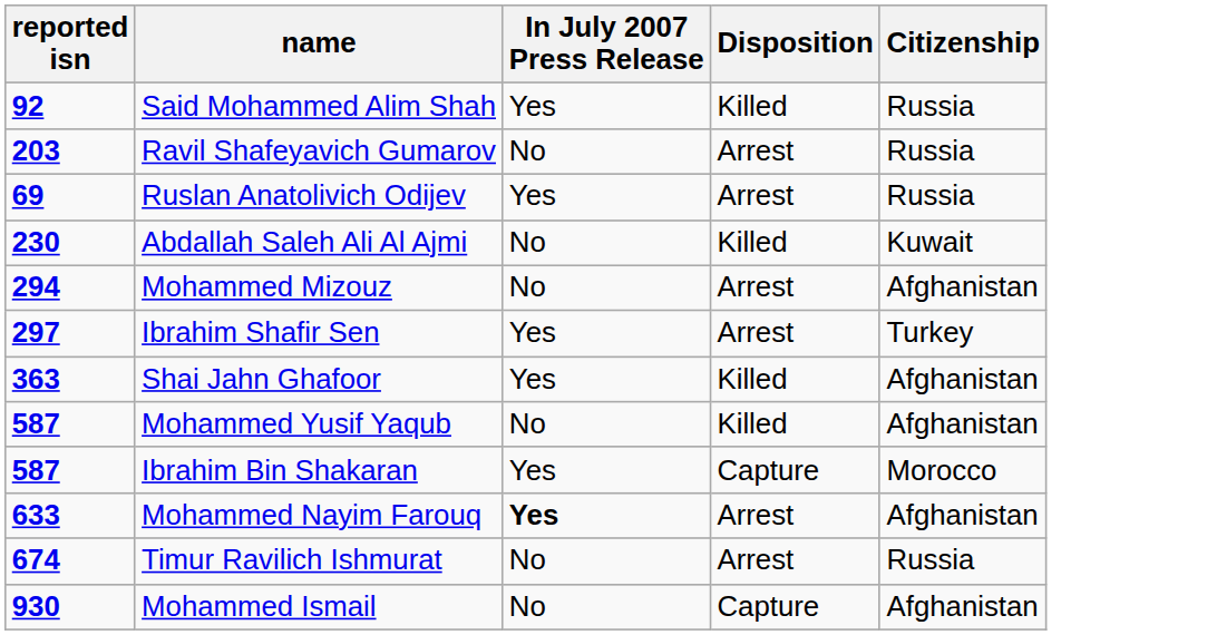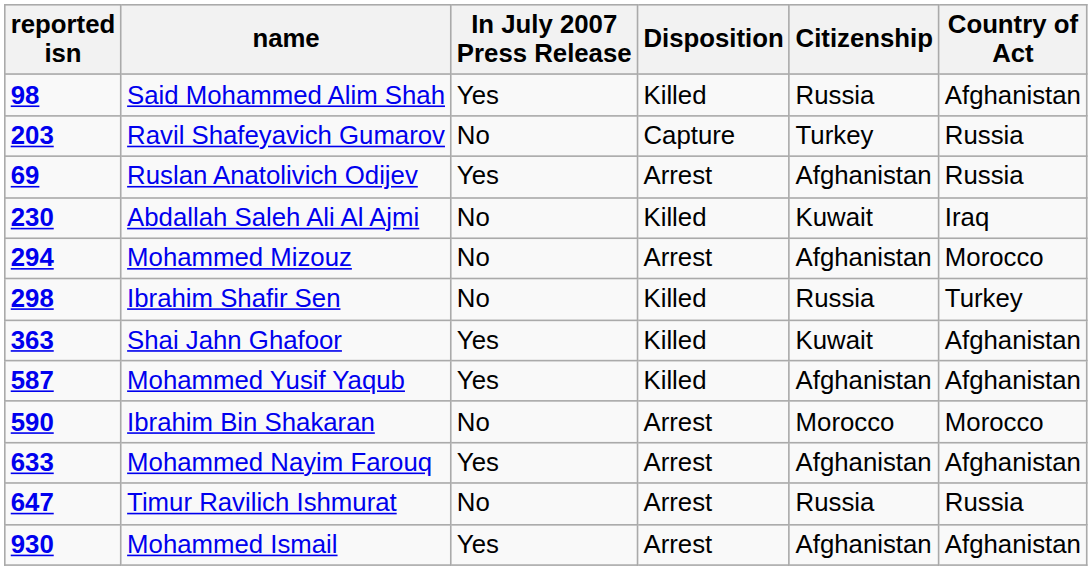 <table class="wikitable">
 <tr>
 <th>reported<br>isn</th>
 <th>name</th>
 <th>In July 2007<br>Press Release</th>
 <th>Disposition</th>
 <th>Citizenship</th>
+<th>Country of<br>Act</th>
 </tr>
 <tr>
-<td><strong><a href='#'>92</a></strong></td>
+<td><strong><a href='#'>98</a></strong></td>
 <td><a href='#'>Said Mohammed Alim Shah</a></td>
 <td>Yes</td>
 <td>Killed</td>
 <td>Russia</td>
+<td>Afghanistan</td>
 </tr>
 <tr>
 <td><strong><a href='#'>203</a></strong></td>
 <td><a href='#'>Ravil Shafeyavich Gumarov</a></td>
 <td>No</td>
-<td>Arrest</td>
+<td>Capture</td>
+<td>Turkey</td>
 <td>Russia</td>
 </tr>
 <tr>
 <td><strong><a href='#'>69</a></strong></td>
 <td><a href='#'>Ruslan Anatolivich Odijev</a></td>
 <td>Yes</td>
 <td>Arrest</td>
+<td>Afghanistan</td>
 <td>Russia</td>
 </tr>
 <tr>
 <td><strong><a href='#'>230</a></strong></td>
 <td><a href='#'>Abdallah Saleh Ali Al Ajmi</a></td>
 <td>No</td>
 <td>Killed</td>
 <td>Kuwait</td>
+<td>Iraq</td>
 </tr>
 <tr>
 <td><strong><a href='#'>294</a></strong></td>
 <td><a href='#'>Mohammed Mizouz</a></td>
 <td>No</td>
 <td>Arrest</td>
 <td>Afghanistan</td>
+<td>Morocco</td>
 </tr>
 <tr>
-<td><strong><a href='#'>297</a></strong></td>
+<td><strong><a href='#'>298</a></strong></td>
 <td><a href='#'>Ibrahim Shafir Sen</a></td>
-<td>Yes</td>
-<td>Arrest</td>
+<td>No</td>
+<td>Killed</td>
+<td>Russia</td>
 <td>Turkey</td>
 </tr>
 <tr>
 <td><strong><a href='#'>363</a></strong></td>
 <td><a href='#'>Shai Jahn Ghafoor</a></td>
 <td>Yes</td>
 <td>Killed</td>
+<td>Kuwait</td>
 <td>Afghanistan</td>
 </tr>
 <tr>
 <td><strong><a href='#'>587</a></strong></td>
 <td><a href='#'>Mohammed Yusif Yaqub</a></td>
-<td>No</td>
+<td>Yes</td>
 <td>Killed</td>
+<td>Afghanistan</td>
 <td>Afghanistan</td>
 </tr>
 <tr>
-<td><strong><a href='#'>587</a></strong></td>
+<td><strong><a href='#'>590</a></strong></td>
 <td><a href='#'>Ibrahim Bin Shakaran</a></td>
-<td>Yes</td>
-<td>Capture</td>
+<td>No</td>
+<td>Arrest</td>
+<td>Morocco</td>
 <td>Morocco</td>
 </tr>
 <tr>
 <td><strong><a href='#'>633</a></strong></td>
 <td><a href='#'>Mohammed Nayim Farouq</a></td>
-<td><strong>Yes</strong></td>
+<td>Yes</td>
 <td>Arrest</td>
+<td>Afghanistan</td>
 <td>Afghanistan</td>
 </tr>
 <tr>
-<td><strong><a href='#'>674</a></strong></td>
+<td><strong><a href='#'>647</a></strong></td>
 <td><a href='#'>Timur Ravilich Ishmurat</a></td>
 <td>No</td>
 <td>Arrest</td>
+<td>Russia</td>
 <td>Russia</td>
 </tr>
 <tr>
 <td><strong><a href='#'>930</a></strong></td>
 <td><a href='#'>Mohammed Ismail</a></td>
-<td>No</td>
-<td>Capture</td>
+<td>Yes</td>
+<td>Arrest</td>
+<td>Afghanistan</td>
 <td>Afghanistan</td>
 </tr>
 </table>
